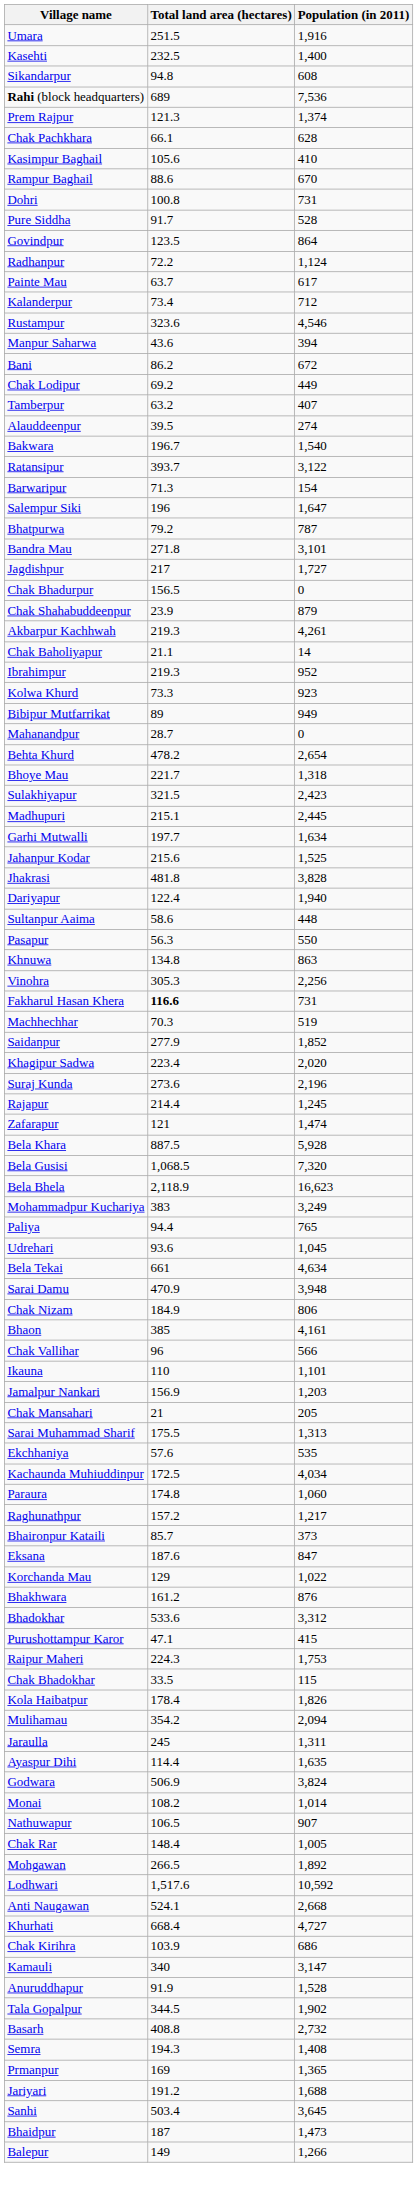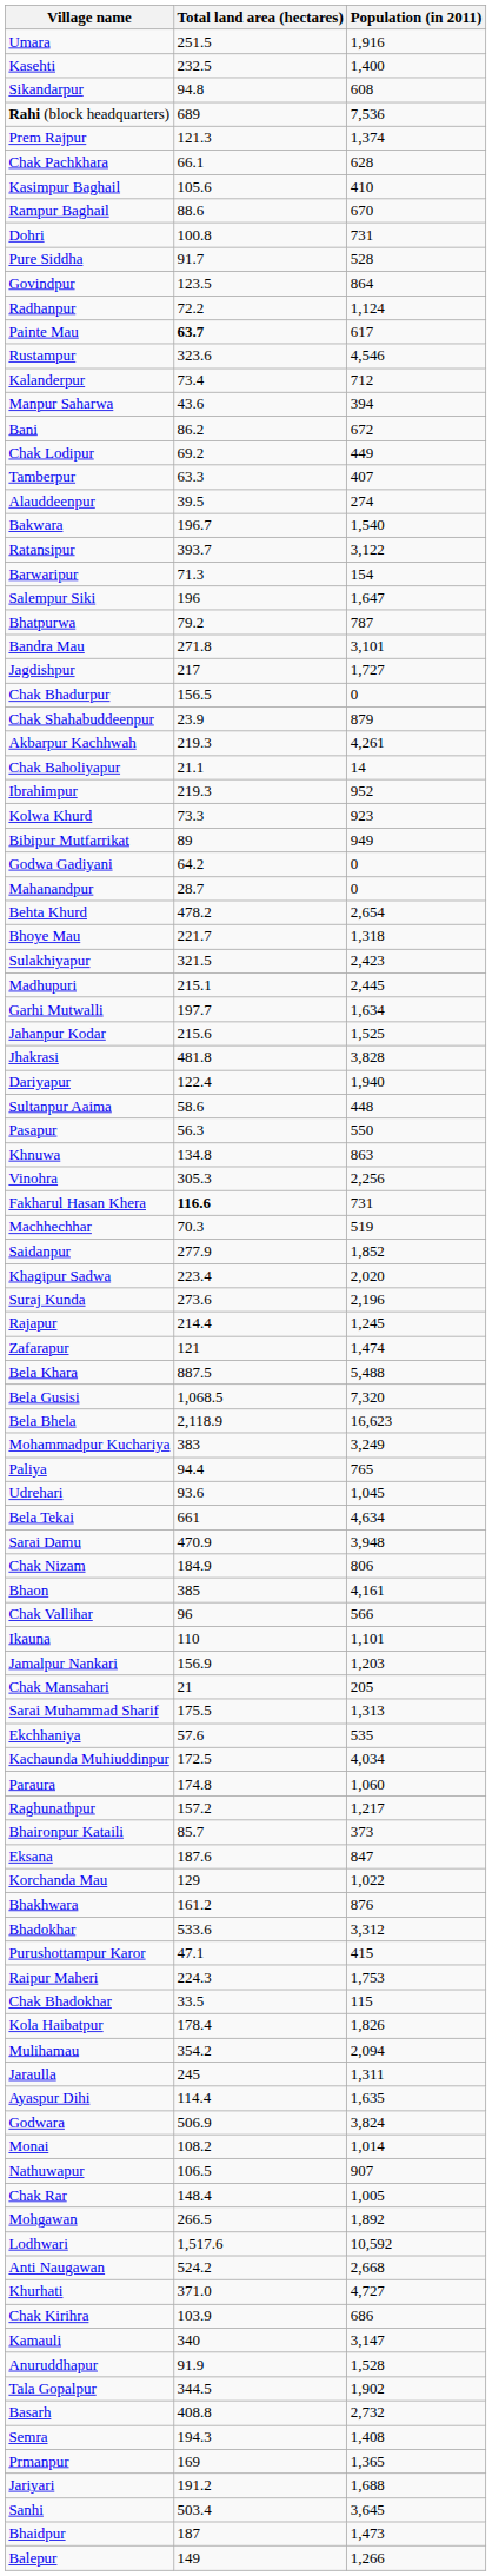 <table class="wikitable sortable">
 <tr>
 <th>Village name</th>
 <th>Total land area (hectares)</th>
 <th>Population (in 2011)</th>
 </tr>
 <tr>
 <td><a href='#'>Umara</a></td>
 <td>251.5</td>
 <td>1,916</td>
 </tr>
 <tr>
 <td><a href='#'>Kasehti</a></td>
 <td>232.5</td>
 <td>1,400</td>
 </tr>
 <tr>
 <td><a href='#'>Sikandarpur</a></td>
 <td>94.8</td>
 <td>608</td>
 </tr>
 <tr>
 <td><strong>Rahi</strong> (block headquarters)</td>
 <td>689</td>
 <td>7,536</td>
 </tr>
 <tr>
 <td><a href='#'>Prem Rajpur</a></td>
 <td>121.3</td>
 <td>1,374</td>
 </tr>
 <tr>
 <td><a href='#'>Chak Pachkhara</a></td>
 <td>66.1</td>
 <td>628</td>
 </tr>
 <tr>
 <td><a href='#'>Kasimpur Baghail</a></td>
 <td>105.6</td>
 <td>410</td>
 </tr>
 <tr>
 <td><a href='#'>Rampur Baghail</a></td>
 <td>88.6</td>
 <td>670</td>
 </tr>
 <tr>
 <td><a href='#'>Dohri</a></td>
 <td>100.8</td>
 <td>731</td>
 </tr>
 <tr>
 <td><a href='#'>Pure Siddha</a></td>
 <td>91.7</td>
 <td>528</td>
 </tr>
 <tr>
 <td><a href='#'>Govindpur</a></td>
 <td>123.5</td>
 <td>864</td>
 </tr>
 <tr>
 <td><a href='#'>Radhanpur</a></td>
 <td>72.2</td>
 <td>1,124</td>
 </tr>
 <tr>
 <td><a href='#'>Painte Mau</a></td>
-<td>63.7</td>
+<td><strong>63.7</strong></td>
 <td>617</td>
+</tr>
+<tr>
+<td><a href='#'>Rustampur</a></td>
+<td>323.6</td>
+<td>4,546</td>
 </tr>
 <tr>
 <td><a href='#'>Kalanderpur</a></td>
 <td>73.4</td>
 <td>712</td>
-</tr>
-<tr>
-<td><a href='#'>Rustampur</a></td>
-<td>323.6</td>
-<td>4,546</td>
 </tr>
 <tr>
 <td><a href='#'>Manpur Saharwa</a></td>
 <td>43.6</td>
 <td>394</td>
 </tr>
 <tr>
 <td><a href='#'>Bani</a></td>
 <td>86.2</td>
 <td>672</td>
 </tr>
 <tr>
 <td><a href='#'>Chak Lodipur</a></td>
 <td>69.2</td>
 <td>449</td>
 </tr>
 <tr>
 <td><a href='#'>Tamberpur</a></td>
-<td>63.2</td>
+<td>63.3</td>
 <td>407</td>
 </tr>
 <tr>
 <td><a href='#'>Alauddeenpur</a></td>
 <td>39.5</td>
 <td>274</td>
 </tr>
 <tr>
 <td><a href='#'>Bakwara</a></td>
 <td>196.7</td>
 <td>1,540</td>
 </tr>
 <tr>
 <td><a href='#'>Ratansipur</a></td>
 <td>393.7</td>
 <td>3,122</td>
 </tr>
 <tr>
 <td><a href='#'>Barwaripur</a></td>
 <td>71.3</td>
 <td>154</td>
 </tr>
 <tr>
 <td><a href='#'>Salempur Siki</a></td>
 <td>196</td>
 <td>1,647</td>
 </tr>
 <tr>
 <td><a href='#'>Bhatpurwa</a></td>
 <td>79.2</td>
 <td>787</td>
 </tr>
 <tr>
 <td><a href='#'>Bandra Mau</a></td>
 <td>271.8</td>
 <td>3,101</td>
 </tr>
 <tr>
 <td><a href='#'>Jagdishpur</a></td>
 <td>217</td>
 <td>1,727</td>
 </tr>
 <tr>
 <td><a href='#'>Chak Bhadurpur</a></td>
 <td>156.5</td>
 <td>0</td>
 </tr>
 <tr>
 <td><a href='#'>Chak Shahabuddeenpur</a></td>
 <td>23.9</td>
 <td>879</td>
 </tr>
 <tr>
 <td><a href='#'>Akbarpur Kachhwah</a></td>
 <td>219.3</td>
 <td>4,261</td>
 </tr>
 <tr>
 <td><a href='#'>Chak Baholiyapur</a></td>
 <td>21.1</td>
 <td>14</td>
 </tr>
 <tr>
 <td><a href='#'>Ibrahimpur</a></td>
 <td>219.3</td>
 <td>952</td>
 </tr>
 <tr>
 <td><a href='#'>Kolwa Khurd</a></td>
 <td>73.3</td>
 <td>923</td>
 </tr>
 <tr>
 <td><a href='#'>Bibipur Mutfarrikat</a></td>
 <td>89</td>
 <td>949</td>
+</tr>
+<tr>
+<td><a href='#'>Godwa Gadiyani</a></td>
+<td>64.2</td>
+<td>0</td>
 </tr>
 <tr>
 <td><a href='#'>Mahanandpur</a></td>
 <td>28.7</td>
 <td>0</td>
 </tr>
 <tr>
 <td><a href='#'>Behta Khurd</a></td>
 <td>478.2</td>
 <td>2,654</td>
 </tr>
 <tr>
 <td><a href='#'>Bhoye Mau</a></td>
 <td>221.7</td>
 <td>1,318</td>
 </tr>
 <tr>
 <td><a href='#'>Sulakhiyapur</a></td>
 <td>321.5</td>
 <td>2,423</td>
 </tr>
 <tr>
 <td><a href='#'>Madhupuri</a></td>
 <td>215.1</td>
 <td>2,445</td>
 </tr>
 <tr>
 <td><a href='#'>Garhi Mutwalli</a></td>
 <td>197.7</td>
 <td>1,634</td>
 </tr>
 <tr>
 <td><a href='#'>Jahanpur Kodar</a></td>
 <td>215.6</td>
 <td>1,525</td>
 </tr>
 <tr>
 <td><a href='#'>Jhakrasi</a></td>
 <td>481.8</td>
 <td>3,828</td>
 </tr>
 <tr>
 <td><a href='#'>Dariyapur</a></td>
 <td>122.4</td>
 <td>1,940</td>
 </tr>
 <tr>
 <td><a href='#'>Sultanpur Aaima</a></td>
 <td>58.6</td>
 <td>448</td>
 </tr>
 <tr>
 <td><a href='#'>Pasapur</a></td>
 <td>56.3</td>
 <td>550</td>
 </tr>
 <tr>
 <td><a href='#'>Khnuwa</a></td>
 <td>134.8</td>
 <td>863</td>
 </tr>
 <tr>
 <td><a href='#'>Vinohra</a></td>
 <td>305.3</td>
 <td>2,256</td>
 </tr>
 <tr>
 <td><a href='#'>Fakharul Hasan Khera</a></td>
 <td><strong>116.6</strong></td>
 <td>731</td>
 </tr>
 <tr>
 <td><a href='#'>Machhechhar</a></td>
 <td>70.3</td>
 <td>519</td>
 </tr>
 <tr>
 <td><a href='#'>Saidanpur</a></td>
 <td>277.9</td>
 <td>1,852</td>
 </tr>
 <tr>
 <td><a href='#'>Khagipur Sadwa</a></td>
 <td>223.4</td>
 <td>2,020</td>
 </tr>
 <tr>
 <td><a href='#'>Suraj Kunda</a></td>
 <td>273.6</td>
 <td>2,196</td>
 </tr>
 <tr>
 <td><a href='#'>Rajapur</a></td>
 <td>214.4</td>
 <td>1,245</td>
 </tr>
 <tr>
 <td><a href='#'>Zafarapur</a></td>
 <td>121</td>
 <td>1,474</td>
 </tr>
 <tr>
 <td><a href='#'>Bela Khara</a></td>
 <td>887.5</td>
-<td>5,928</td>
+<td>5,488</td>
 </tr>
 <tr>
 <td><a href='#'>Bela Gusisi</a></td>
 <td>1,068.5</td>
 <td>7,320</td>
 </tr>
 <tr>
 <td><a href='#'>Bela Bhela</a></td>
 <td>2,118.9</td>
 <td>16,623</td>
 </tr>
 <tr>
 <td><a href='#'>Mohammadpur Kuchariya</a></td>
 <td>383</td>
 <td>3,249</td>
 </tr>
 <tr>
 <td><a href='#'>Paliya</a></td>
 <td>94.4</td>
 <td>765</td>
 </tr>
 <tr>
 <td><a href='#'>Udrehari</a></td>
 <td>93.6</td>
 <td>1,045</td>
 </tr>
 <tr>
 <td><a href='#'>Bela Tekai</a></td>
 <td>661</td>
 <td>4,634</td>
 </tr>
 <tr>
 <td><a href='#'>Sarai Damu</a></td>
 <td>470.9</td>
 <td>3,948</td>
 </tr>
 <tr>
 <td><a href='#'>Chak Nizam</a></td>
 <td>184.9</td>
 <td>806</td>
 </tr>
 <tr>
 <td><a href='#'>Bhaon</a></td>
 <td>385</td>
 <td>4,161</td>
 </tr>
 <tr>
 <td><a href='#'>Chak Vallihar</a></td>
 <td>96</td>
 <td>566</td>
 </tr>
 <tr>
 <td><a href='#'>Ikauna</a></td>
 <td>110</td>
 <td>1,101</td>
 </tr>
 <tr>
 <td><a href='#'>Jamalpur Nankari</a></td>
 <td>156.9</td>
 <td>1,203</td>
 </tr>
 <tr>
 <td><a href='#'>Chak Mansahari</a></td>
 <td>21</td>
 <td>205</td>
 </tr>
 <tr>
 <td><a href='#'>Sarai Muhammad Sharif</a></td>
 <td>175.5</td>
 <td>1,313</td>
 </tr>
 <tr>
 <td><a href='#'>Ekchhaniya</a></td>
 <td>57.6</td>
 <td>535</td>
 </tr>
 <tr>
 <td><a href='#'>Kachaunda Muhiuddinpur</a></td>
 <td>172.5</td>
 <td>4,034</td>
 </tr>
 <tr>
 <td><a href='#'>Paraura</a></td>
 <td>174.8</td>
 <td>1,060</td>
 </tr>
 <tr>
 <td><a href='#'>Raghunathpur</a></td>
 <td>157.2</td>
 <td>1,217</td>
 </tr>
 <tr>
 <td><a href='#'>Bhaironpur Kataili</a></td>
 <td>85.7</td>
 <td>373</td>
 </tr>
 <tr>
 <td><a href='#'>Eksana</a></td>
 <td>187.6</td>
 <td>847</td>
 </tr>
 <tr>
 <td><a href='#'>Korchanda Mau</a></td>
 <td>129</td>
 <td>1,022</td>
 </tr>
 <tr>
 <td><a href='#'>Bhakhwara</a></td>
 <td>161.2</td>
 <td>876</td>
 </tr>
 <tr>
 <td><a href='#'>Bhadokhar</a></td>
 <td>533.6</td>
 <td>3,312</td>
 </tr>
 <tr>
 <td><a href='#'>Purushottampur Karor</a></td>
 <td>47.1</td>
 <td>415</td>
 </tr>
 <tr>
 <td><a href='#'>Raipur Maheri</a></td>
 <td>224.3</td>
 <td>1,753</td>
 </tr>
 <tr>
 <td><a href='#'>Chak Bhadokhar</a></td>
 <td>33.5</td>
 <td>115</td>
 </tr>
 <tr>
 <td><a href='#'>Kola Haibatpur</a></td>
 <td>178.4</td>
 <td>1,826</td>
 </tr>
 <tr>
 <td><a href='#'>Mulihamau</a></td>
 <td>354.2</td>
 <td>2,094</td>
 </tr>
 <tr>
 <td><a href='#'>Jaraulla</a></td>
 <td>245</td>
 <td>1,311</td>
 </tr>
 <tr>
 <td><a href='#'>Ayaspur Dihi</a></td>
 <td>114.4</td>
 <td>1,635</td>
 </tr>
 <tr>
 <td><a href='#'>Godwara</a></td>
 <td>506.9</td>
 <td>3,824</td>
 </tr>
 <tr>
 <td><a href='#'>Monai</a></td>
 <td>108.2</td>
 <td>1,014</td>
 </tr>
 <tr>
 <td><a href='#'>Nathuwapur</a></td>
 <td>106.5</td>
 <td>907</td>
 </tr>
 <tr>
 <td><a href='#'>Chak Rar</a></td>
 <td>148.4</td>
 <td>1,005</td>
 </tr>
 <tr>
 <td><a href='#'>Mohgawan</a></td>
 <td>266.5</td>
 <td>1,892</td>
 </tr>
 <tr>
 <td><a href='#'>Lodhwari</a></td>
 <td>1,517.6</td>
 <td>10,592</td>
 </tr>
 <tr>
 <td><a href='#'>Anti Naugawan</a></td>
-<td>524.1</td>
+<td>524.2</td>
 <td>2,668</td>
 </tr>
 <tr>
 <td><a href='#'>Khurhati</a></td>
-<td>668.4</td>
+<td>371.0</td>
 <td>4,727</td>
 </tr>
 <tr>
 <td><a href='#'>Chak Kirihra</a></td>
 <td>103.9</td>
 <td>686</td>
 </tr>
 <tr>
 <td><a href='#'>Kamauli</a></td>
 <td>340</td>
 <td>3,147</td>
 </tr>
 <tr>
 <td><a href='#'>Anuruddhapur</a></td>
 <td>91.9</td>
 <td>1,528</td>
 </tr>
 <tr>
 <td><a href='#'>Tala Gopalpur</a></td>
 <td>344.5</td>
 <td>1,902</td>
 </tr>
 <tr>
 <td><a href='#'>Basarh</a></td>
 <td>408.8</td>
 <td>2,732</td>
 </tr>
 <tr>
 <td><a href='#'>Semra</a></td>
 <td>194.3</td>
 <td>1,408</td>
 </tr>
 <tr>
 <td><a href='#'>Prmanpur</a></td>
 <td>169</td>
 <td>1,365</td>
 </tr>
 <tr>
 <td><a href='#'>Jariyari</a></td>
 <td>191.2</td>
 <td>1,688</td>
 </tr>
 <tr>
 <td><a href='#'>Sanhi</a></td>
 <td>503.4</td>
 <td>3,645</td>
 </tr>
 <tr>
 <td><a href='#'>Bhaidpur</a></td>
 <td>187</td>
 <td>1,473</td>
 </tr>
 <tr>
 <td><a href='#'>Balepur</a></td>
 <td>149</td>
 <td>1,266</td>
 </tr>
 </table>
